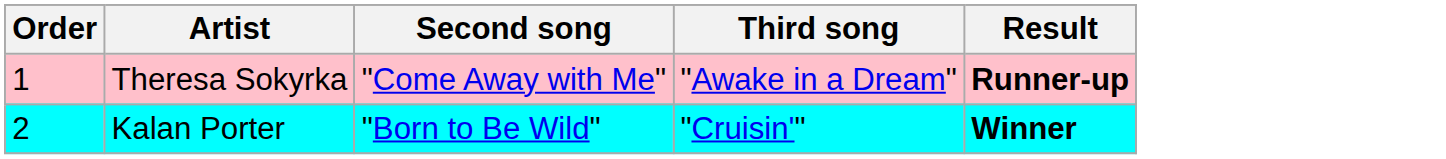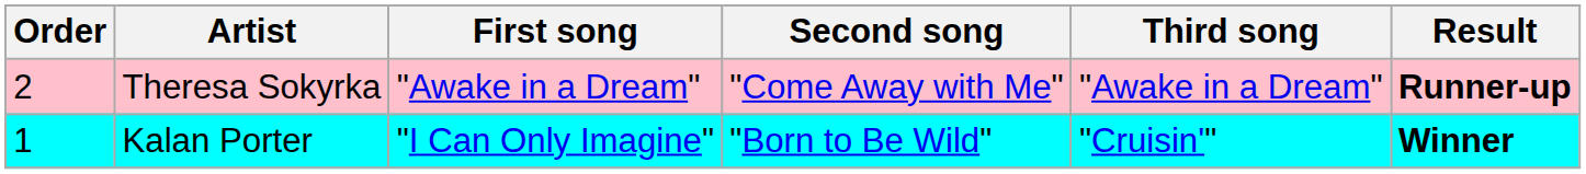 <table class=wikitable>
 <tr>
 <th>Order</th>
 <th>Artist</th>
+<th>First song</th>
 <th>Second song</th>
 <th>Third song</th>
 <th>Result</th>
 </tr>
 <tr style="background:pink;">
-<td>1</td>
+<td>2</td>
 <td>Theresa Sokyrka</td>
+<td>"<a href='#'>Awake in a Dream</a>"</td>
 <td>"<a href='#'>Come Away with Me</a>"</td>
 <td>"<a href='#'>Awake in a Dream</a>"</td>
 <td><strong>Runner-up</strong></td>
 </tr>
 <tr style="background:cyan;">
-<td>2</td>
+<td>1</td>
 <td>Kalan Porter</td>
+<td>"<a href='#'>I Can Only Imagine</a>"</td>
 <td>"<a href='#'>Born to Be Wild</a>"</td>
 <td>"<a href='#'>Cruisin'</a>"</td>
 <td><strong>Winner</strong></td>
 </tr>
 </table>
